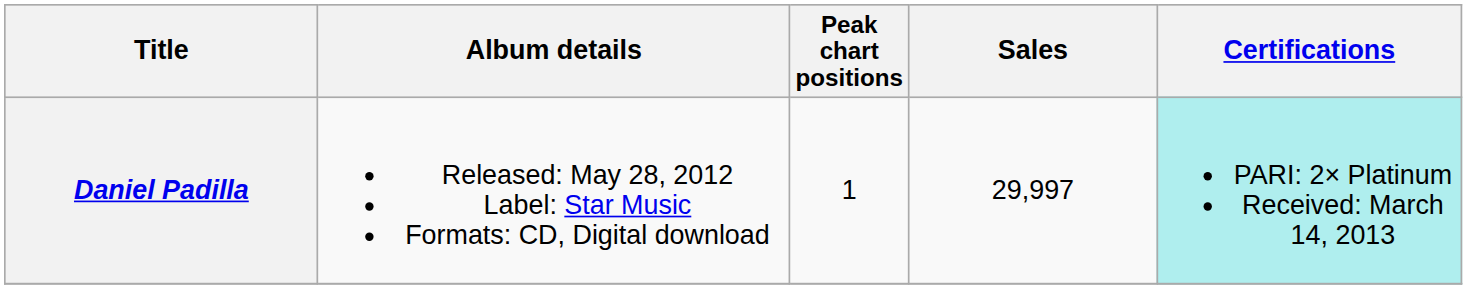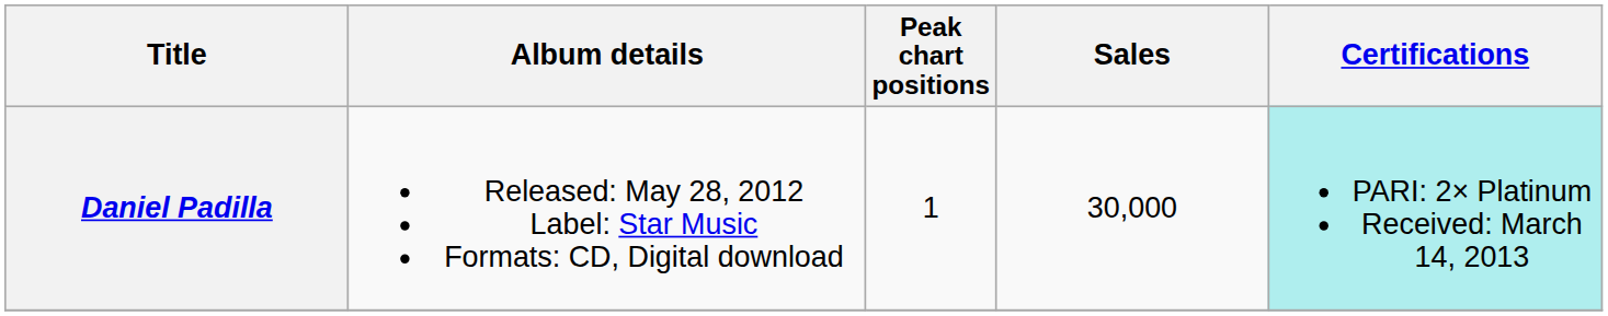 <table class="wikitable plainrowheaders" style="text-align:center;">
 <tr>
 <th scope="col" style="width:12em;">Title</th>
 <th scope="col" style="width:290px;">Album details</th>
 <th scope="col" style="width:3em;font-size:90%;">Peak chart positions</th>
 <th scope="col" style="width:150px;">Sales</th>
 <th scope="col" style="width:180px;"><a href='#'>Certifications</a></th>
 </tr>
 <tr>
 <th scope="row"><em><a href='#'>Daniel Padilla</a></em></th>
 <td><br><ul><li>Released: May 28, 2012</li><li>Label: <a href='#'>Star Music</a></li><li>Formats: CD, Digital download</li></ul></td>
 <td>1</td>
-<td>29,997</td>
+<td>30,000</td>
 <td style="background: paleturquoise;"><br><ul><li>PARI: 2× Platinum</li><li>Received: March 14, 2013</li></ul></td>
 </tr>
 <tr>
 </tr>
 </table>
